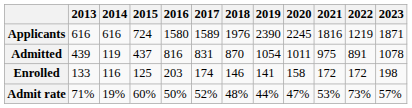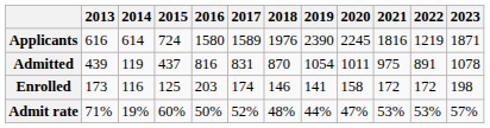 <table class="wikitable sortable">
 <tr>
 <th></th>
 <th>2013 </th>
 <th>2014 </th>
 <th>2015 </th>
 <th>2016</th>
 <th>2017</th>
 <th>2018</th>
 <th>2019</th>
 <th>2020</th>
 <th>2021</th>
 <th>2022</th>
 <th>2023</th>
 </tr>
 <tr>
 <th>Applicants</th>
 <td>616</td>
-<td>616</td>
+<td>614</td>
 <td>724</td>
 <td>1580</td>
 <td>1589</td>
 <td>1976</td>
 <td>2390</td>
 <td>2245</td>
 <td>1816</td>
 <td>1219</td>
 <td>1871</td>
 </tr>
 <tr>
 <th>Admitted</th>
 <td>439</td>
 <td>119</td>
 <td>437</td>
 <td>816</td>
 <td>831</td>
 <td>870</td>
 <td>1054</td>
 <td>1011</td>
 <td>975</td>
 <td>891</td>
 <td>1078</td>
 </tr>
 <tr>
 <th>Enrolled</th>
-<td>133</td>
+<td>173</td>
 <td>116</td>
 <td>125</td>
 <td>203</td>
 <td>174</td>
 <td>146</td>
 <td>141</td>
 <td>158</td>
 <td>172</td>
 <td>172</td>
 <td>198</td>
 </tr>
 <tr>
 <th><strong>Admit rate</strong></th>
 <td>71%</td>
 <td>19%</td>
 <td>60%</td>
 <td>50%</td>
 <td>52%</td>
 <td>48%</td>
 <td>44%</td>
 <td>47%</td>
 <td>53%</td>
-<td>73%</td>
+<td>53%</td>
 <td>57%</td>
 </tr>
 </table>
